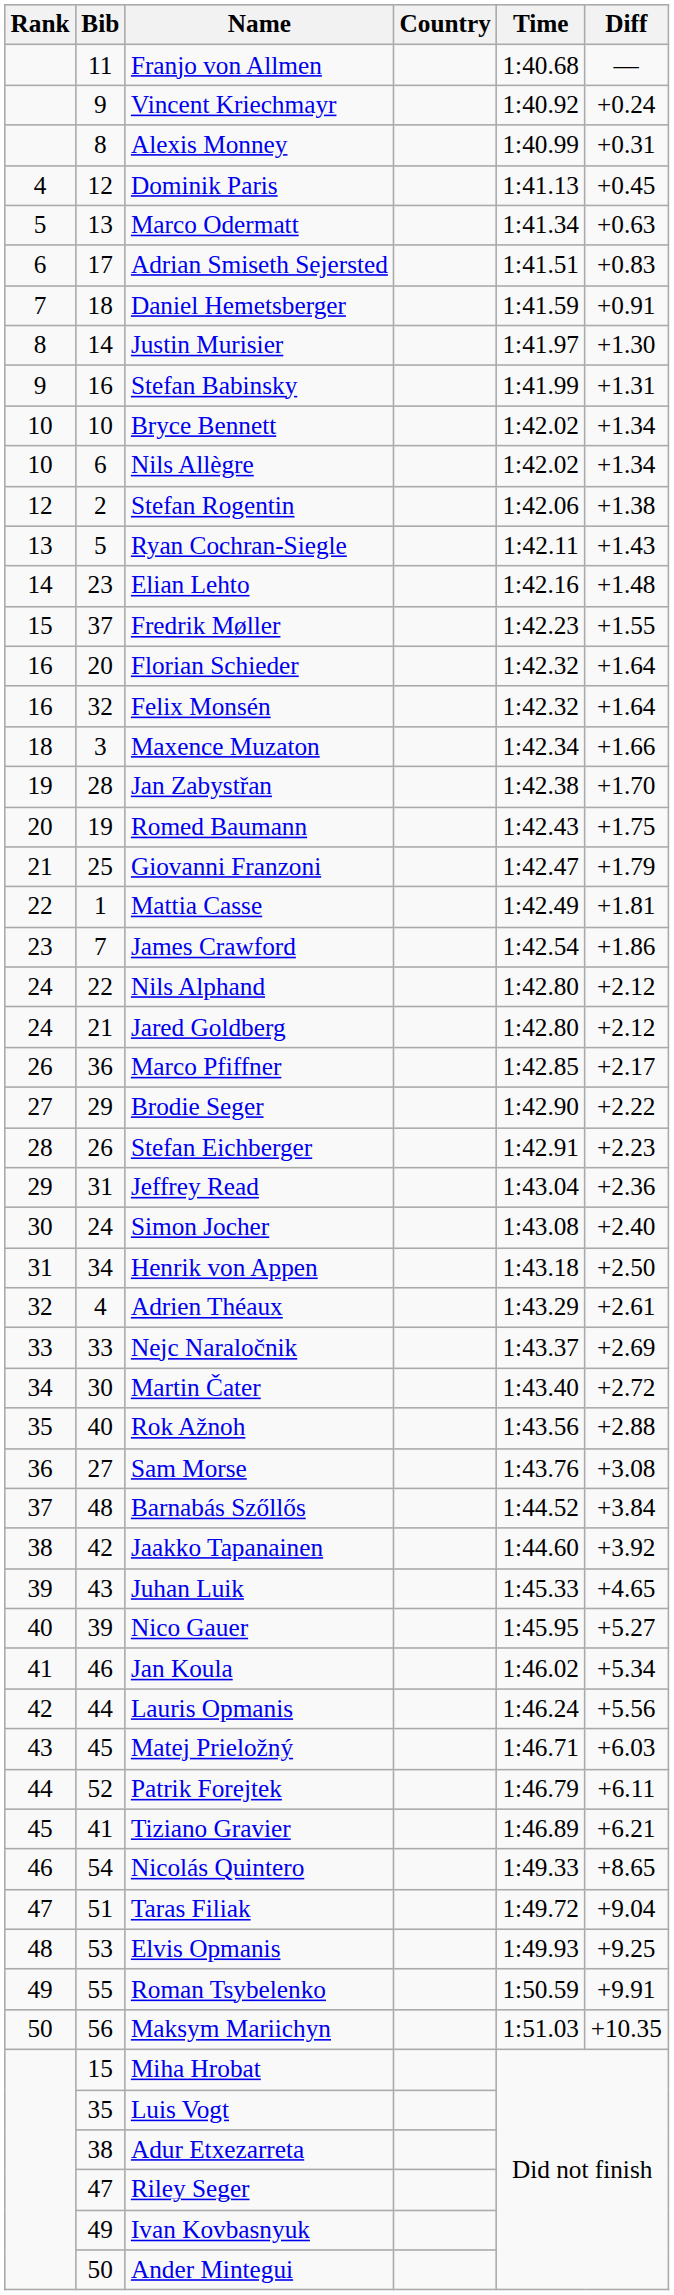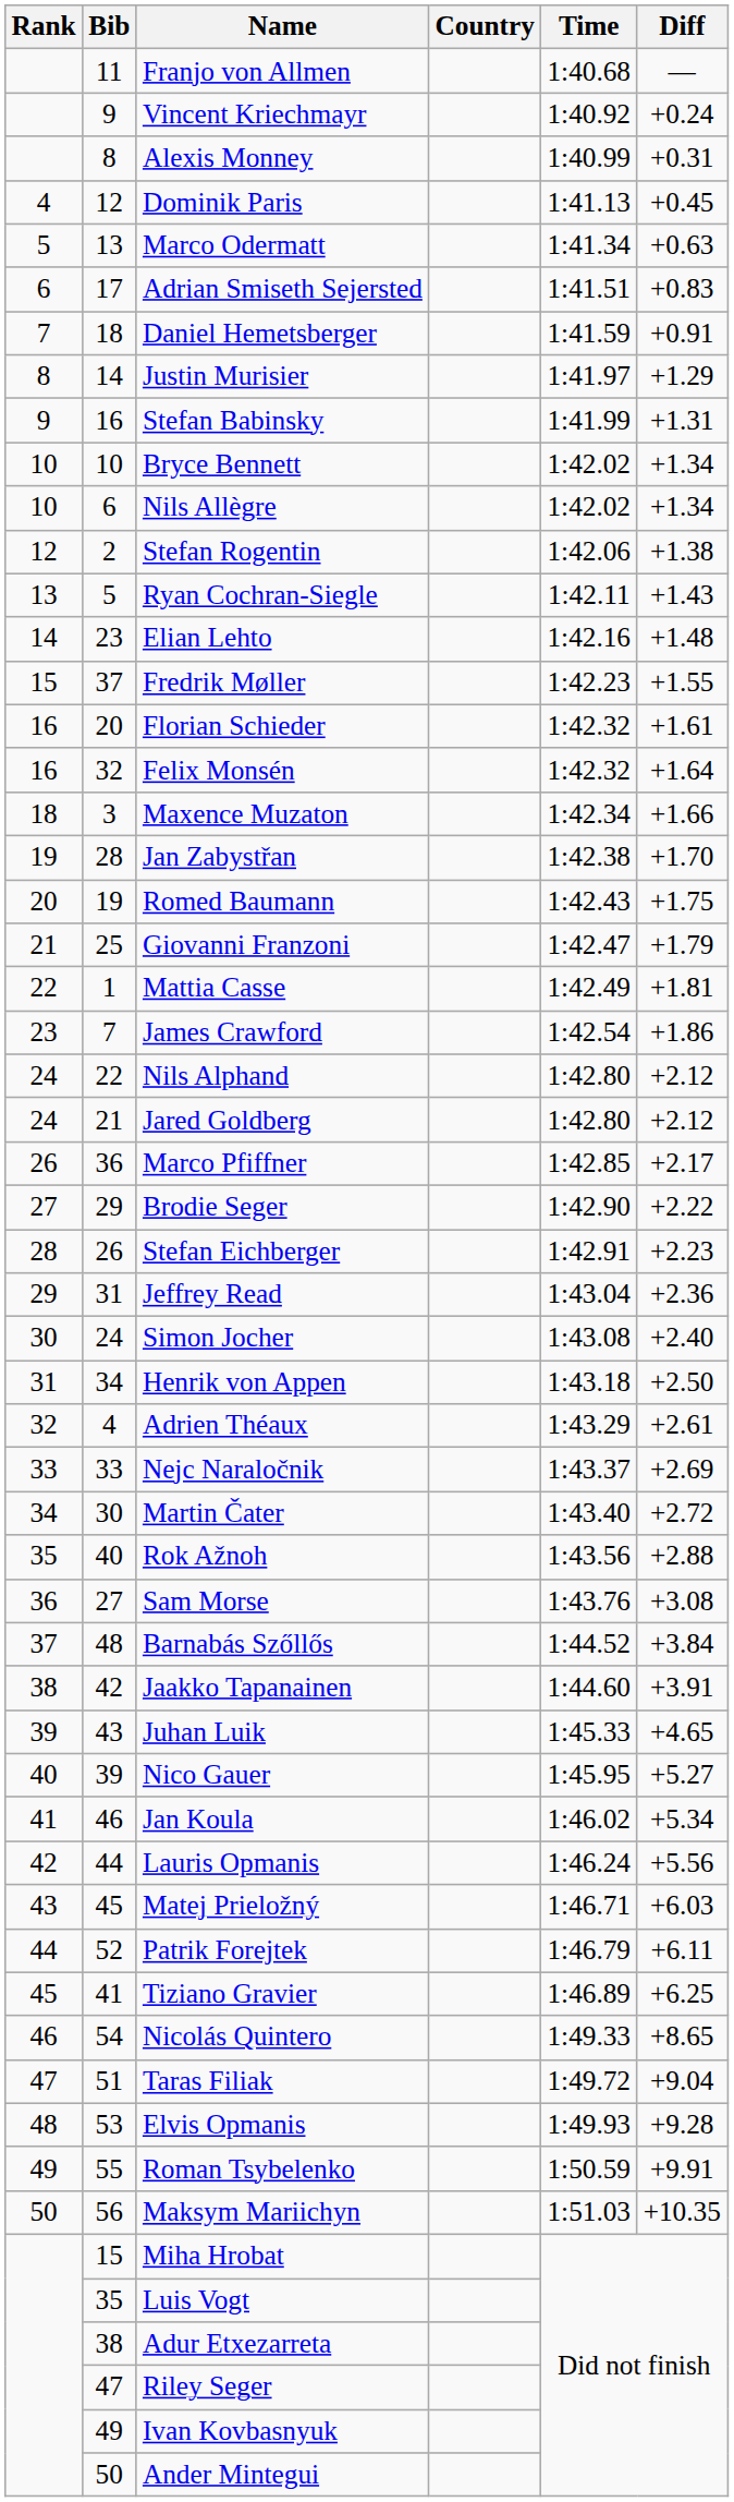 <table class="wikitable sortable" style="text-align:center">
 <tr>
 <th>Rank</th>
 <th>Bib</th>
 <th>Name</th>
 <th>Country</th>
 <th>Time</th>
 <th>Diff</th>
 </tr>
 <tr>
 <td></td>
 <td>11</td>
 <td align=left><a href='#'>Franjo von Allmen</a></td>
 <td align=left></td>
 <td>1:40.68</td>
 <td>—</td>
 </tr>
 <tr>
 <td></td>
 <td>9</td>
 <td align=left><a href='#'>Vincent Kriechmayr</a></td>
 <td align=left></td>
 <td>1:40.92</td>
 <td>+0.24</td>
 </tr>
 <tr>
 <td></td>
 <td>8</td>
 <td align=left><a href='#'>Alexis Monney</a></td>
 <td align=left></td>
 <td>1:40.99</td>
 <td>+0.31</td>
 </tr>
 <tr>
 <td>4</td>
 <td>12</td>
 <td align=left><a href='#'>Dominik Paris</a></td>
 <td align=left></td>
 <td>1:41.13</td>
 <td>+0.45</td>
 </tr>
 <tr>
 <td>5</td>
 <td>13</td>
 <td align=left><a href='#'>Marco Odermatt</a></td>
 <td align=left></td>
 <td>1:41.34</td>
 <td>+0.63</td>
 </tr>
 <tr>
 <td>6</td>
 <td>17</td>
 <td align=left><a href='#'>Adrian Smiseth Sejersted</a></td>
 <td align=left></td>
 <td>1:41.51</td>
 <td>+0.83</td>
 </tr>
 <tr>
 <td>7</td>
 <td>18</td>
 <td align=left><a href='#'>Daniel Hemetsberger</a></td>
 <td align=left></td>
 <td>1:41.59</td>
 <td>+0.91</td>
 </tr>
 <tr>
 <td>8</td>
 <td>14</td>
 <td align=left><a href='#'>Justin Murisier</a></td>
 <td align=left></td>
 <td>1:41.97</td>
-<td>+1.30</td>
+<td>+1.29</td>
 </tr>
 <tr>
 <td>9</td>
 <td>16</td>
 <td align=left><a href='#'>Stefan Babinsky</a></td>
 <td align=left></td>
 <td>1:41.99</td>
 <td>+1.31</td>
 </tr>
 <tr>
 <td>10</td>
 <td>10</td>
 <td align=left><a href='#'>Bryce Bennett</a></td>
 <td align=left></td>
 <td>1:42.02</td>
 <td>+1.34</td>
 </tr>
 <tr>
 <td>10</td>
 <td>6</td>
 <td align=left><a href='#'>Nils Allègre</a></td>
 <td align=left></td>
 <td>1:42.02</td>
 <td>+1.34</td>
 </tr>
 <tr>
 <td>12</td>
 <td>2</td>
 <td align=left><a href='#'>Stefan Rogentin</a></td>
 <td align=left></td>
 <td>1:42.06</td>
 <td>+1.38</td>
 </tr>
 <tr>
 <td>13</td>
 <td>5</td>
 <td align=left><a href='#'>Ryan Cochran-Siegle</a></td>
 <td align=left></td>
 <td>1:42.11</td>
 <td>+1.43</td>
 </tr>
 <tr>
 <td>14</td>
 <td>23</td>
 <td align=left><a href='#'>Elian Lehto</a></td>
 <td align=left></td>
 <td>1:42.16</td>
 <td>+1.48</td>
 </tr>
 <tr>
 <td>15</td>
 <td>37</td>
 <td align=left><a href='#'>Fredrik Møller</a></td>
 <td align=left></td>
 <td>1:42.23</td>
 <td>+1.55</td>
 </tr>
 <tr>
 <td>16</td>
 <td>20</td>
 <td align=left><a href='#'>Florian Schieder</a></td>
 <td align=left></td>
 <td>1:42.32</td>
-<td>+1.64</td>
+<td>+1.61</td>
 </tr>
 <tr>
 <td>16</td>
 <td>32</td>
 <td align=left><a href='#'>Felix Monsén</a></td>
 <td align=left></td>
 <td>1:42.32</td>
 <td>+1.64</td>
 </tr>
 <tr>
 <td>18</td>
 <td>3</td>
 <td align=left><a href='#'>Maxence Muzaton</a></td>
 <td align=left></td>
 <td>1:42.34</td>
 <td>+1.66</td>
 </tr>
 <tr>
 <td>19</td>
 <td>28</td>
 <td align=left><a href='#'>Jan Zabystřan</a></td>
 <td align=left></td>
 <td>1:42.38</td>
 <td>+1.70</td>
 </tr>
 <tr>
 <td>20</td>
 <td>19</td>
 <td align=left><a href='#'>Romed Baumann</a></td>
 <td align=left></td>
 <td>1:42.43</td>
 <td>+1.75</td>
 </tr>
 <tr>
 <td>21</td>
 <td>25</td>
 <td align=left><a href='#'>Giovanni Franzoni</a></td>
 <td align=left></td>
 <td>1:42.47</td>
 <td>+1.79</td>
 </tr>
 <tr>
 <td>22</td>
 <td>1</td>
 <td align=left><a href='#'>Mattia Casse</a></td>
 <td align=left></td>
 <td>1:42.49</td>
 <td>+1.81</td>
 </tr>
 <tr>
 <td>23</td>
 <td>7</td>
 <td align=left><a href='#'>James Crawford</a></td>
 <td align=left></td>
 <td>1:42.54</td>
 <td>+1.86</td>
 </tr>
 <tr>
 <td>24</td>
 <td>22</td>
 <td align=left><a href='#'>Nils Alphand</a></td>
 <td align=left></td>
 <td>1:42.80</td>
 <td>+2.12</td>
 </tr>
 <tr>
 <td>24</td>
 <td>21</td>
 <td align=left><a href='#'>Jared Goldberg</a></td>
 <td align=left></td>
 <td>1:42.80</td>
 <td>+2.12</td>
 </tr>
 <tr>
 <td>26</td>
 <td>36</td>
 <td align=left><a href='#'>Marco Pfiffner</a></td>
 <td align=left></td>
 <td>1:42.85</td>
 <td>+2.17</td>
 </tr>
 <tr>
 <td>27</td>
 <td>29</td>
 <td align=left><a href='#'>Brodie Seger</a></td>
 <td align=left></td>
 <td>1:42.90</td>
 <td>+2.22</td>
 </tr>
 <tr>
 <td>28</td>
 <td>26</td>
 <td align=left><a href='#'>Stefan Eichberger</a></td>
 <td align=left></td>
 <td>1:42.91</td>
 <td>+2.23</td>
 </tr>
 <tr>
 <td>29</td>
 <td>31</td>
 <td align=left><a href='#'>Jeffrey Read</a></td>
 <td align=left></td>
 <td>1:43.04</td>
 <td>+2.36</td>
 </tr>
 <tr>
 <td>30</td>
 <td>24</td>
 <td align=left><a href='#'>Simon Jocher</a></td>
 <td align=left></td>
 <td>1:43.08</td>
 <td>+2.40</td>
 </tr>
 <tr>
 <td>31</td>
 <td>34</td>
 <td align=left><a href='#'>Henrik von Appen</a></td>
 <td align=left></td>
 <td>1:43.18</td>
 <td>+2.50</td>
 </tr>
 <tr>
 <td>32</td>
 <td>4</td>
 <td align=left><a href='#'>Adrien Théaux</a></td>
 <td align=left></td>
 <td>1:43.29</td>
 <td>+2.61</td>
 </tr>
 <tr>
 <td>33</td>
 <td>33</td>
 <td align=left><a href='#'>Nejc Naraločnik</a></td>
 <td align=left></td>
 <td>1:43.37</td>
 <td>+2.69</td>
 </tr>
 <tr>
 <td>34</td>
 <td>30</td>
 <td align=left><a href='#'>Martin Čater</a></td>
 <td align=left></td>
 <td>1:43.40</td>
 <td>+2.72</td>
 </tr>
 <tr>
 <td>35</td>
 <td>40</td>
 <td align=left><a href='#'>Rok Ažnoh</a></td>
 <td align=left></td>
 <td>1:43.56</td>
 <td>+2.88</td>
 </tr>
 <tr>
 <td>36</td>
 <td>27</td>
 <td align=left><a href='#'>Sam Morse</a></td>
 <td align=left></td>
 <td>1:43.76</td>
 <td>+3.08</td>
 </tr>
 <tr>
 <td>37</td>
 <td>48</td>
 <td align=left><a href='#'>Barnabás Szőllős</a></td>
 <td align=left></td>
 <td>1:44.52</td>
 <td>+3.84</td>
 </tr>
 <tr>
 <td>38</td>
 <td>42</td>
 <td align=left><a href='#'>Jaakko Tapanainen</a></td>
 <td align=left></td>
 <td>1:44.60</td>
-<td>+3.92</td>
+<td>+3.91</td>
 </tr>
 <tr>
 <td>39</td>
 <td>43</td>
 <td align=left><a href='#'>Juhan Luik</a></td>
 <td align=left></td>
 <td>1:45.33</td>
 <td>+4.65</td>
 </tr>
 <tr>
 <td>40</td>
 <td>39</td>
 <td align=left><a href='#'>Nico Gauer</a></td>
 <td align=left></td>
 <td>1:45.95</td>
 <td>+5.27</td>
 </tr>
 <tr>
 <td>41</td>
 <td>46</td>
 <td align=left><a href='#'>Jan Koula</a></td>
 <td align=left></td>
 <td>1:46.02</td>
 <td>+5.34</td>
 </tr>
 <tr>
 <td>42</td>
 <td>44</td>
 <td align=left><a href='#'>Lauris Opmanis</a></td>
 <td align=left></td>
 <td>1:46.24</td>
 <td>+5.56</td>
 </tr>
 <tr>
 <td>43</td>
 <td>45</td>
 <td align=left><a href='#'>Matej Prieložný</a></td>
 <td align=left></td>
 <td>1:46.71</td>
 <td>+6.03</td>
 </tr>
 <tr>
 <td>44</td>
 <td>52</td>
 <td align=left><a href='#'>Patrik Forejtek</a></td>
 <td align=left></td>
 <td>1:46.79</td>
 <td>+6.11</td>
 </tr>
 <tr>
 <td>45</td>
 <td>41</td>
 <td align=left><a href='#'>Tiziano Gravier</a></td>
 <td align=left></td>
 <td>1:46.89</td>
-<td>+6.21</td>
+<td>+6.25</td>
 </tr>
 <tr>
 <td>46</td>
 <td>54</td>
 <td align=left><a href='#'>Nicolás Quintero</a></td>
 <td align=left></td>
 <td>1:49.33</td>
 <td>+8.65</td>
 </tr>
 <tr>
 <td>47</td>
 <td>51</td>
 <td align=left><a href='#'>Taras Filiak</a></td>
 <td align=left></td>
 <td>1:49.72</td>
 <td>+9.04</td>
 </tr>
 <tr>
 <td>48</td>
 <td>53</td>
 <td align=left><a href='#'>Elvis Opmanis</a></td>
 <td align=left></td>
 <td>1:49.93</td>
-<td>+9.25</td>
+<td>+9.28</td>
 </tr>
 <tr>
 <td>49</td>
 <td>55</td>
 <td align=left><a href='#'>Roman Tsybelenko</a></td>
 <td align=left></td>
 <td>1:50.59</td>
 <td>+9.91</td>
 </tr>
 <tr>
 <td>50</td>
 <td>56</td>
 <td align=left><a href='#'>Maksym Mariichyn</a></td>
 <td align=left></td>
 <td>1:51.03</td>
 <td>+10.35</td>
 </tr>
 <tr>
 <td rowspan=6></td>
 <td>15</td>
 <td align=left><a href='#'>Miha Hrobat</a></td>
 <td align=left></td>
 <td colspan=2 rowspan=6>Did not finish</td>
 </tr>
 <tr>
 <td>35</td>
 <td align=left><a href='#'>Luis Vogt</a></td>
 <td align=left></td>
 </tr>
 <tr>
 <td>38</td>
 <td align=left><a href='#'>Adur Etxezarreta</a></td>
 <td align=left></td>
 </tr>
 <tr>
 <td>47</td>
 <td align=left><a href='#'>Riley Seger</a></td>
 <td align=left></td>
 </tr>
 <tr>
 <td>49</td>
 <td align=left><a href='#'>Ivan Kovbasnyuk</a></td>
 <td align=left></td>
 </tr>
 <tr>
 <td>50</td>
 <td align=left><a href='#'>Ander Mintegui</a></td>
 <td align=left></td>
 </tr>
 </table>
